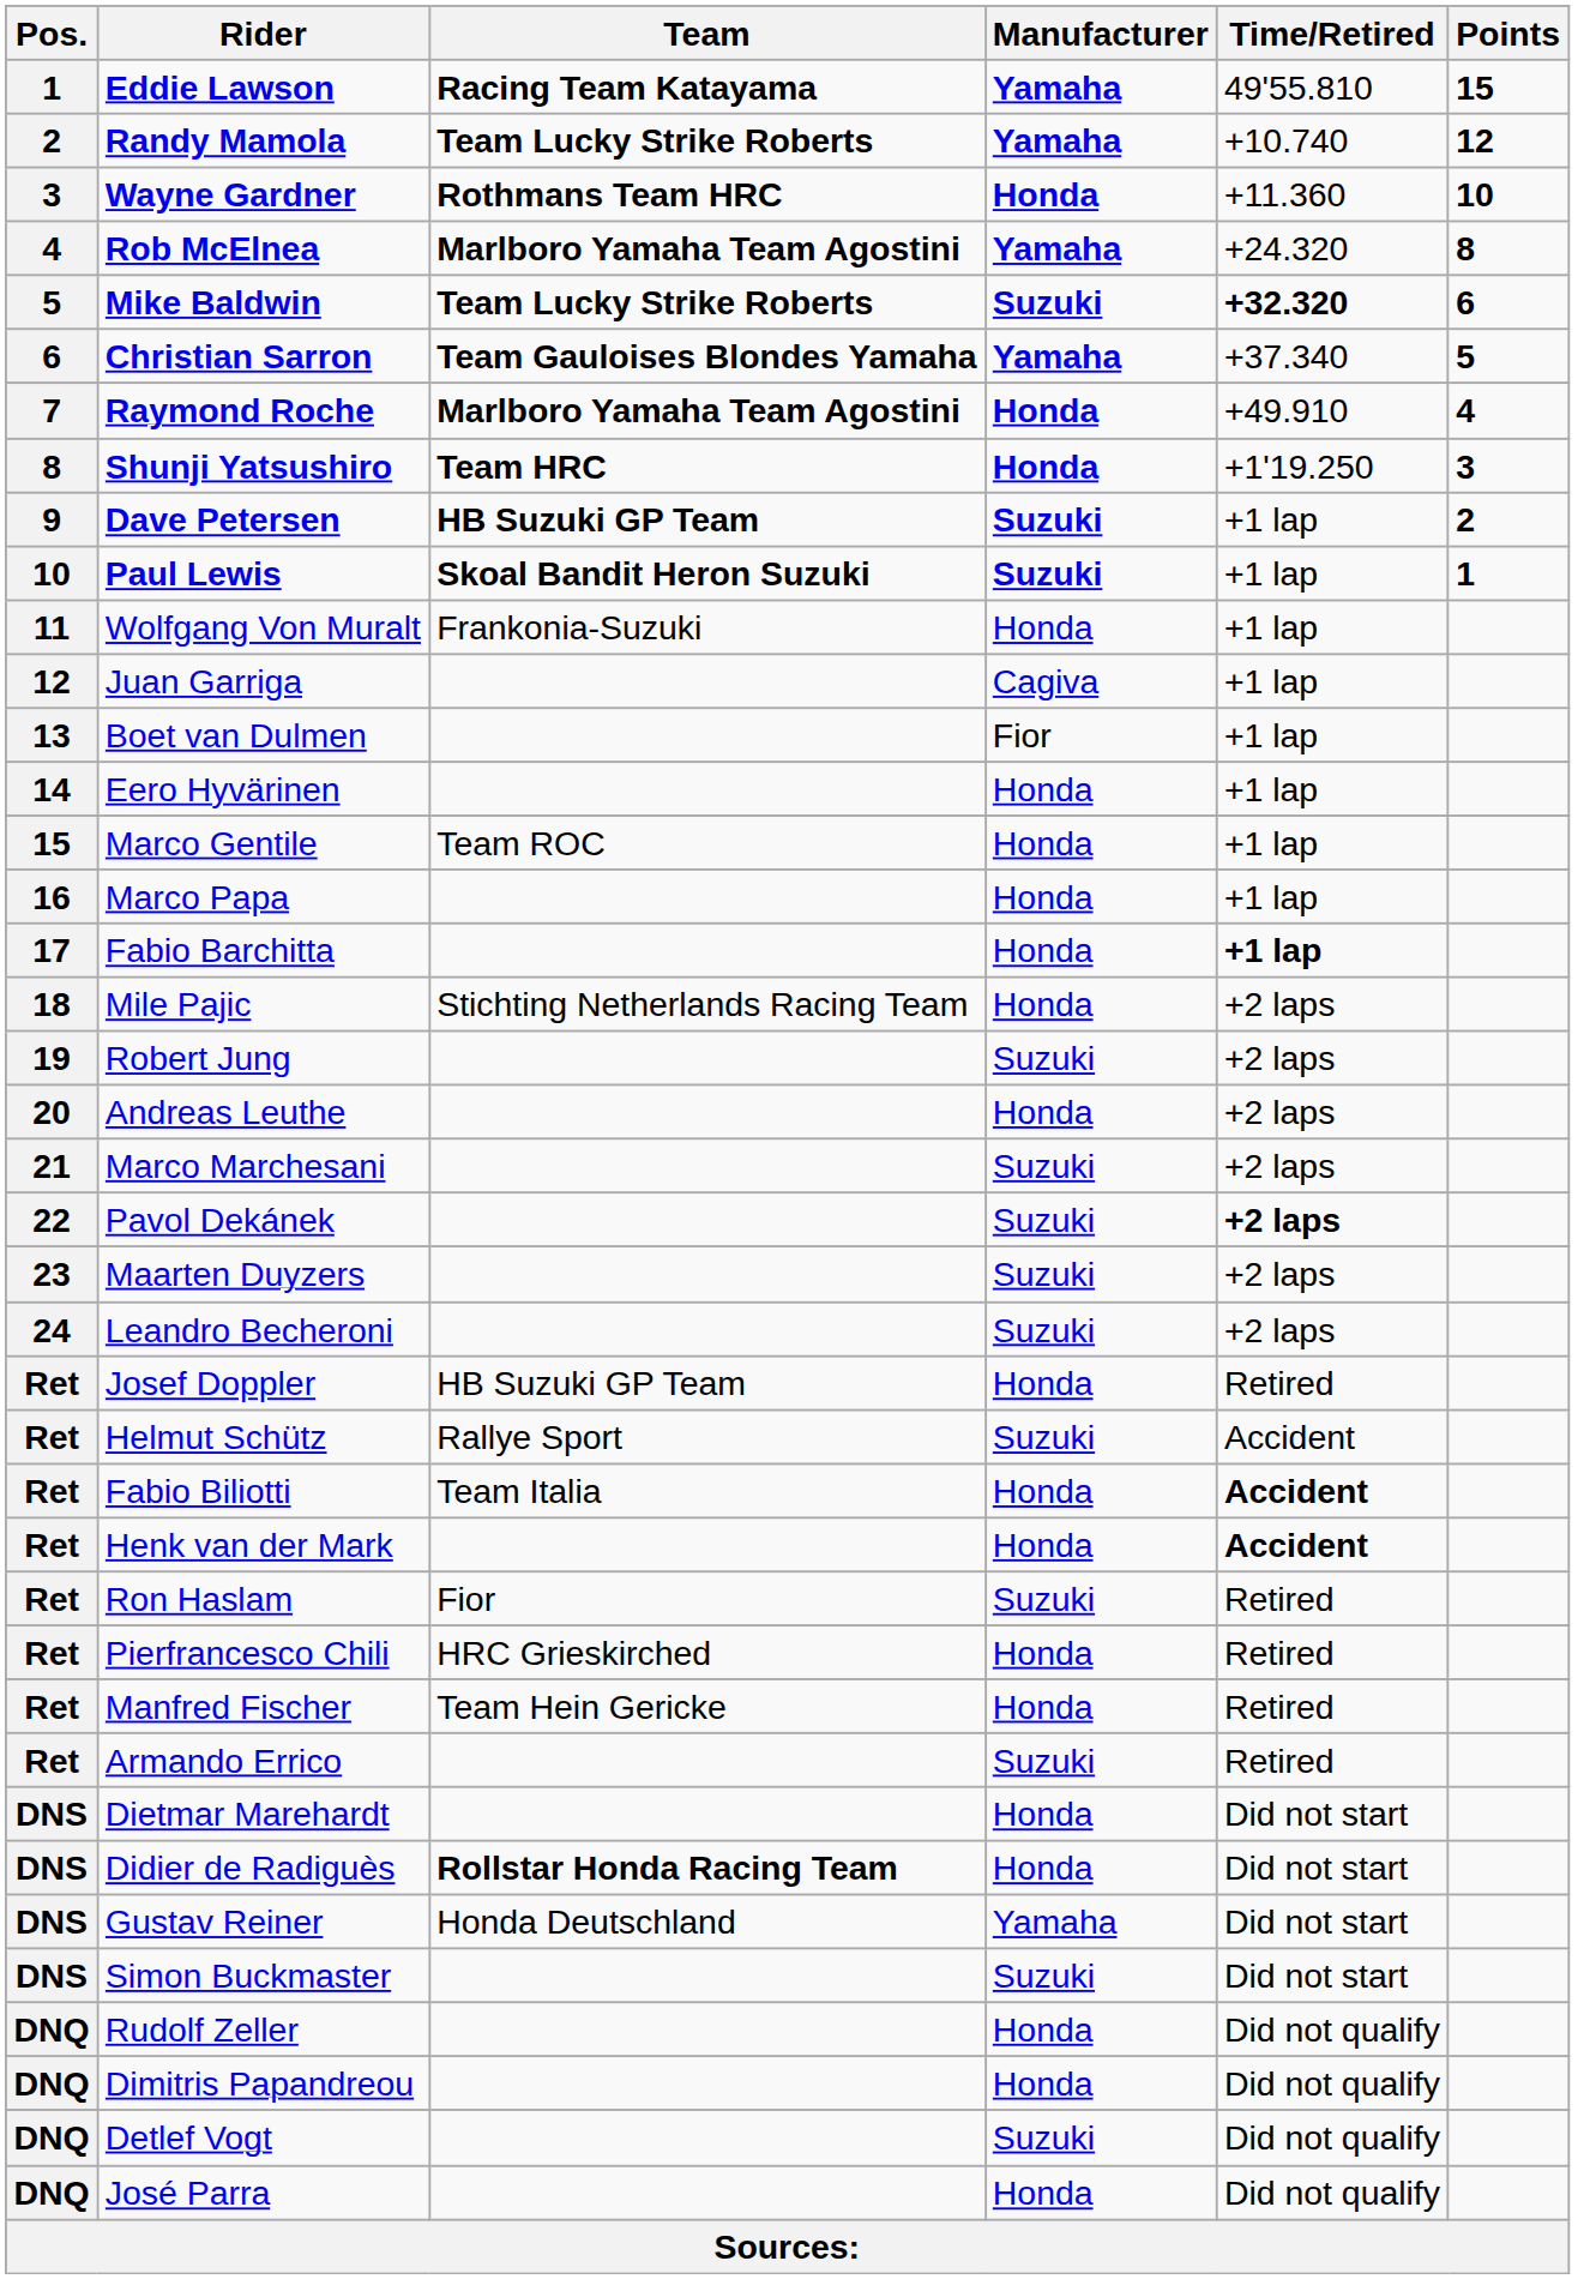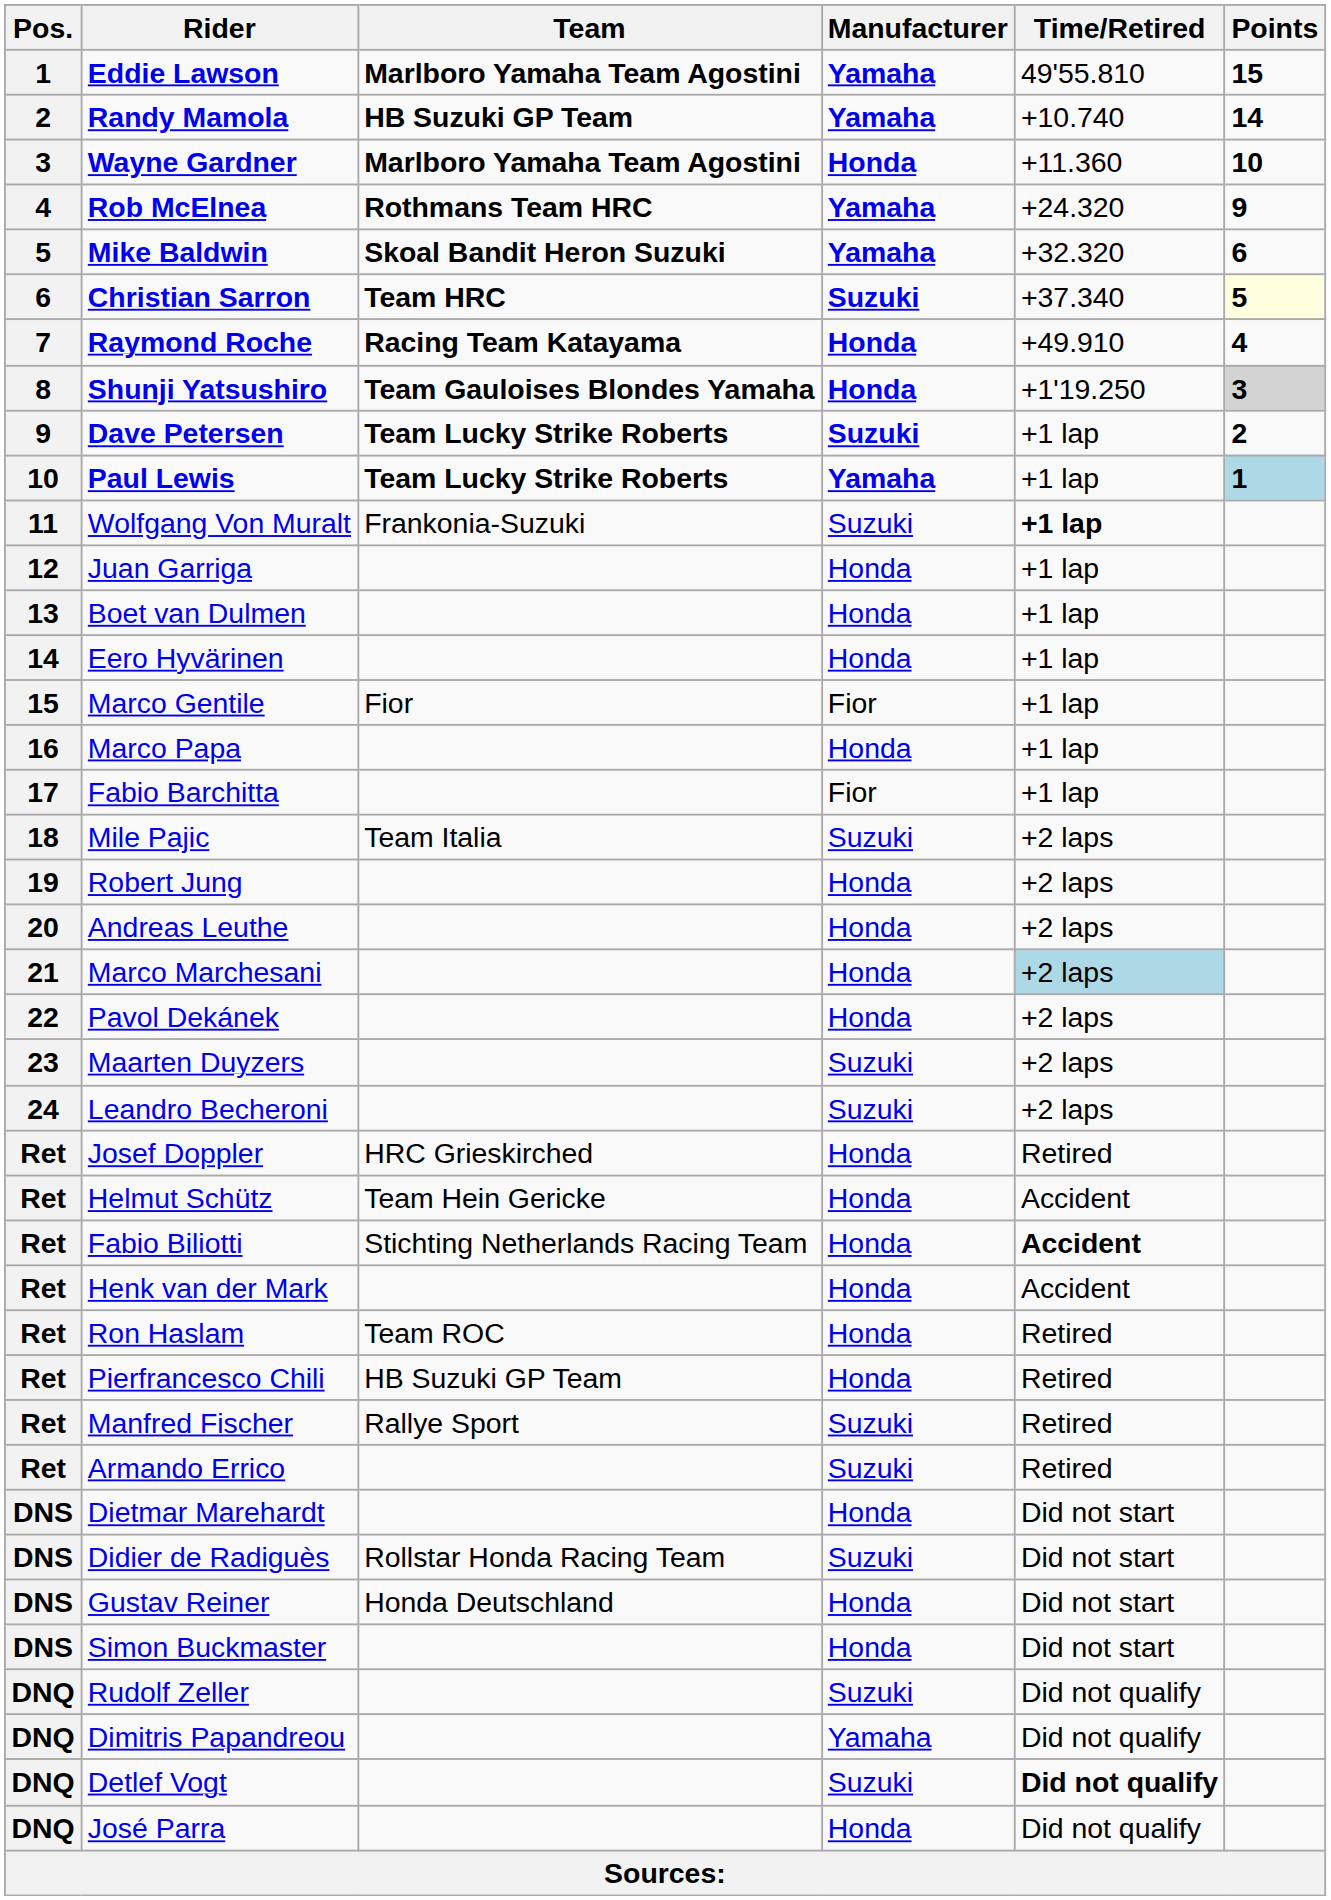 <table class="wikitable" style="font-size: 95%;">
 <tr>
 <th>Pos.</th>
 <th>Rider</th>
 <th>Team</th>
 <th>Manufacturer</th>
 <th>Time/Retired</th>
 <th>Points</th>
 </tr>
 <tr>
 <th>1</th>
 <td> <strong><a href='#'>Eddie Lawson</a></strong></td>
-<td><strong>Racing Team Katayama</strong></td>
+<td><strong>Marlboro Yamaha Team Agostini</strong></td>
 <td><strong><a href='#'>Yamaha</a></strong></td>
 <td>49'55.810</td>
 <td><strong>15</strong></td>
 </tr>
 <tr>
 <th>2</th>
 <td> <strong><a href='#'>Randy Mamola</a></strong></td>
-<td><strong>Team Lucky Strike Roberts</strong></td>
+<td><strong>HB Suzuki GP Team</strong></td>
 <td><strong><a href='#'>Yamaha</a></strong></td>
 <td>+10.740</td>
-<td><strong>12</strong></td>
+<td><strong>14</strong></td>
 </tr>
 <tr>
 <th>3</th>
 <td> <strong><a href='#'>Wayne Gardner</a></strong></td>
-<td><strong>Rothmans Team HRC</strong></td>
+<td><strong>Marlboro Yamaha Team Agostini</strong></td>
 <td><strong><a href='#'>Honda</a></strong></td>
 <td>+11.360</td>
 <td><strong>10</strong></td>
 </tr>
 <tr>
 <th>4</th>
 <td> <strong><a href='#'>Rob McElnea</a></strong></td>
-<td><strong>Marlboro Yamaha Team Agostini</strong></td>
+<td><strong>Rothmans Team HRC</strong></td>
 <td><strong><a href='#'>Yamaha</a></strong></td>
 <td>+24.320</td>
-<td><strong>8</strong></td>
+<td><strong>9</strong></td>
 </tr>
 <tr>
 <th>5</th>
 <td> <strong><a href='#'>Mike Baldwin</a></strong></td>
-<td><strong>Team Lucky Strike Roberts</strong></td>
-<td><strong><a href='#'>Suzuki</a></strong></td>
-<td><strong>+32.320</strong></td>
+<td><strong>Skoal Bandit Heron Suzuki</strong></td>
+<td><strong><a href='#'>Yamaha</a></strong></td>
+<td>+32.320</td>
 <td><strong>6</strong></td>
 </tr>
 <tr>
 <th>6</th>
 <td> <strong><a href='#'>Christian Sarron</a></strong></td>
-<td><strong>Team Gauloises Blondes Yamaha</strong></td>
-<td><strong><a href='#'>Yamaha</a></strong></td>
+<td><strong>Team HRC</strong></td>
+<td><strong><a href='#'>Suzuki</a></strong></td>
 <td>+37.340</td>
-<td><strong>5</strong></td>
+<td style="background: lightyellow;"><strong>5</strong></td>
 </tr>
 <tr>
 <th>7</th>
 <td> <strong><a href='#'>Raymond Roche</a></strong></td>
-<td><strong>Marlboro Yamaha Team Agostini</strong></td>
+<td><strong>Racing Team Katayama</strong></td>
 <td><strong><a href='#'>Honda</a></strong></td>
 <td>+49.910</td>
 <td><strong>4</strong></td>
 </tr>
 <tr>
 <th>8</th>
 <td> <strong><a href='#'>Shunji Yatsushiro</a></strong></td>
-<td><strong>Team HRC</strong></td>
+<td><strong>Team Gauloises Blondes Yamaha</strong></td>
 <td><strong><a href='#'>Honda</a></strong></td>
 <td>+1'19.250</td>
-<td><strong>3</strong></td>
+<td style="background: lightgrey;"><strong>3</strong></td>
 </tr>
 <tr>
 <th>9</th>
 <td> <strong><a href='#'>Dave Petersen</a></strong></td>
-<td><strong>HB Suzuki GP Team</strong></td>
+<td><strong>Team Lucky Strike Roberts</strong></td>
 <td><strong><a href='#'>Suzuki</a></strong></td>
 <td>+1 lap</td>
 <td><strong>2</strong></td>
 </tr>
 <tr>
 <th>10</th>
 <td> <strong><a href='#'>Paul Lewis</a></strong></td>
-<td><strong>Skoal Bandit Heron Suzuki</strong></td>
-<td><strong><a href='#'>Suzuki</a></strong></td>
+<td><strong>Team Lucky Strike Roberts</strong></td>
+<td><strong><a href='#'>Yamaha</a></strong></td>
 <td>+1 lap</td>
-<td><strong>1</strong></td>
+<td style="background: lightblue;"><strong>1</strong></td>
 </tr>
 <tr>
 <th>11</th>
 <td> <a href='#'>Wolfgang Von Muralt</a></td>
 <td>Frankonia-Suzuki</td>
-<td><a href='#'>Honda</a></td>
-<td>+1 lap</td>
+<td><a href='#'>Suzuki</a></td>
+<td><strong>+1 lap</strong></td>
 <td></td>
 </tr>
 <tr>
 <th>12</th>
 <td> <a href='#'>Juan Garriga</a></td>
 <td></td>
-<td><a href='#'>Cagiva</a></td>
+<td><a href='#'>Honda</a></td>
 <td>+1 lap</td>
 <td></td>
 </tr>
 <tr>
 <th>13</th>
 <td> <a href='#'>Boet van Dulmen</a></td>
 <td></td>
-<td>Fior</td>
+<td><a href='#'>Honda</a></td>
 <td>+1 lap</td>
 <td></td>
 </tr>
 <tr>
 <th>14</th>
 <td> <a href='#'>Eero Hyvärinen</a></td>
 <td></td>
 <td><a href='#'>Honda</a></td>
 <td>+1 lap</td>
 <td></td>
 </tr>
 <tr>
 <th>15</th>
 <td> <a href='#'>Marco Gentile</a></td>
-<td>Team ROC</td>
-<td><a href='#'>Honda</a></td>
+<td>Fior</td>
+<td>Fior</td>
 <td>+1 lap</td>
 <td></td>
 </tr>
 <tr>
 <th>16</th>
 <td> <a href='#'>Marco Papa</a></td>
 <td></td>
 <td><a href='#'>Honda</a></td>
 <td>+1 lap</td>
 <td></td>
 </tr>
 <tr>
 <th>17</th>
 <td> <a href='#'>Fabio Barchitta</a></td>
 <td></td>
-<td><a href='#'>Honda</a></td>
-<td><strong>+1 lap</strong></td>
+<td>Fior</td>
+<td>+1 lap</td>
 <td></td>
 </tr>
 <tr>
 <th>18</th>
 <td> <a href='#'>Mile Pajic</a></td>
-<td>Stichting Netherlands Racing Team</td>
-<td><a href='#'>Honda</a></td>
+<td>Team Italia</td>
+<td><a href='#'>Suzuki</a></td>
 <td>+2 laps</td>
 <td></td>
 </tr>
 <tr>
 <th>19</th>
 <td> <a href='#'>Robert Jung</a></td>
 <td></td>
-<td><a href='#'>Suzuki</a></td>
+<td><a href='#'>Honda</a></td>
 <td>+2 laps</td>
 <td></td>
 </tr>
 <tr>
 <th>20</th>
 <td> <a href='#'>Andreas Leuthe</a></td>
 <td></td>
 <td><a href='#'>Honda</a></td>
 <td>+2 laps</td>
 <td></td>
 </tr>
 <tr>
 <th>21</th>
 <td> <a href='#'>Marco Marchesani</a></td>
 <td></td>
-<td><a href='#'>Suzuki</a></td>
-<td>+2 laps</td>
+<td><a href='#'>Honda</a></td>
+<td style="background: lightblue;">+2 laps</td>
 <td></td>
 </tr>
 <tr>
 <th>22</th>
 <td> <a href='#'>Pavol Dekánek</a></td>
 <td></td>
-<td><a href='#'>Suzuki</a></td>
-<td><strong>+2 laps</strong></td>
+<td><a href='#'>Honda</a></td>
+<td>+2 laps</td>
 <td></td>
 </tr>
 <tr>
 <th>23</th>
 <td> <a href='#'>Maarten Duyzers</a></td>
 <td></td>
 <td><a href='#'>Suzuki</a></td>
 <td>+2 laps</td>
 <td></td>
 </tr>
 <tr>
 <th>24</th>
 <td> <a href='#'>Leandro Becheroni</a></td>
 <td></td>
 <td><a href='#'>Suzuki</a></td>
 <td>+2 laps</td>
 <td></td>
 </tr>
 <tr>
 <th>Ret</th>
 <td> <a href='#'>Josef Doppler</a></td>
-<td>HB Suzuki GP Team</td>
+<td>HRC Grieskirched</td>
 <td><a href='#'>Honda</a></td>
 <td>Retired</td>
 <td></td>
 </tr>
 <tr>
 <th>Ret</th>
 <td> <a href='#'>Helmut Schütz</a></td>
-<td>Rallye Sport</td>
-<td><a href='#'>Suzuki</a></td>
+<td>Team Hein Gericke</td>
+<td><a href='#'>Honda</a></td>
 <td>Accident</td>
 <td></td>
 </tr>
 <tr>
 <th>Ret</th>
 <td> <a href='#'>Fabio Biliotti</a></td>
-<td>Team Italia</td>
+<td>Stichting Netherlands Racing Team</td>
 <td><a href='#'>Honda</a></td>
 <td><strong>Accident</strong></td>
 <td></td>
 </tr>
 <tr>
 <th>Ret</th>
 <td> <a href='#'>Henk van der Mark</a></td>
 <td></td>
 <td><a href='#'>Honda</a></td>
-<td><strong>Accident</strong></td>
+<td>Accident</td>
 <td></td>
 </tr>
 <tr>
 <th>Ret</th>
 <td> <a href='#'>Ron Haslam</a></td>
-<td>Fior</td>
-<td><a href='#'>Suzuki</a></td>
+<td>Team ROC</td>
+<td><a href='#'>Honda</a></td>
 <td>Retired</td>
 <td></td>
 </tr>
 <tr>
 <th>Ret</th>
 <td> <a href='#'>Pierfrancesco Chili</a></td>
-<td>HRC Grieskirched</td>
+<td>HB Suzuki GP Team</td>
 <td><a href='#'>Honda</a></td>
 <td>Retired</td>
 <td></td>
 </tr>
 <tr>
 <th>Ret</th>
 <td> <a href='#'>Manfred Fischer</a></td>
-<td>Team Hein Gericke</td>
-<td><a href='#'>Honda</a></td>
+<td>Rallye Sport</td>
+<td><a href='#'>Suzuki</a></td>
 <td>Retired</td>
 <td></td>
 </tr>
 <tr>
 <th>Ret</th>
 <td> <a href='#'>Armando Errico</a></td>
 <td></td>
 <td><a href='#'>Suzuki</a></td>
 <td>Retired</td>
 <td></td>
 </tr>
 <tr>
 <th>DNS</th>
 <td> <a href='#'>Dietmar Marehardt</a></td>
 <td></td>
 <td><a href='#'>Honda</a></td>
 <td>Did not start</td>
 <td></td>
 </tr>
 <tr>
 <th>DNS</th>
 <td> <a href='#'>Didier de Radiguès</a></td>
-<td><strong>Rollstar Honda Racing Team</strong></td>
-<td><a href='#'>Honda</a></td>
+<td>Rollstar Honda Racing Team</td>
+<td><a href='#'>Suzuki</a></td>
 <td>Did not start</td>
 <td></td>
 </tr>
 <tr>
 <th>DNS</th>
 <td> <a href='#'>Gustav Reiner</a></td>
 <td>Honda Deutschland</td>
-<td><a href='#'>Yamaha</a></td>
+<td><a href='#'>Honda</a></td>
 <td>Did not start</td>
 <td></td>
 </tr>
 <tr>
 <th>DNS</th>
 <td> <a href='#'>Simon Buckmaster</a></td>
 <td></td>
-<td><a href='#'>Suzuki</a></td>
+<td><a href='#'>Honda</a></td>
 <td>Did not start</td>
 <td></td>
 </tr>
 <tr>
 <th>DNQ</th>
 <td> <a href='#'>Rudolf Zeller</a></td>
 <td></td>
-<td><a href='#'>Honda</a></td>
+<td><a href='#'>Suzuki</a></td>
 <td>Did not qualify</td>
 <td></td>
 </tr>
 <tr>
 <th>DNQ</th>
 <td> <a href='#'>Dimitris Papandreou</a></td>
 <td></td>
-<td><a href='#'>Honda</a></td>
+<td><a href='#'>Yamaha</a></td>
 <td>Did not qualify</td>
 <td></td>
 </tr>
 <tr>
 <th>DNQ</th>
 <td> <a href='#'>Detlef Vogt</a></td>
 <td></td>
 <td><a href='#'>Suzuki</a></td>
-<td>Did not qualify</td>
+<td><strong>Did not qualify</strong></td>
 <td></td>
 </tr>
 <tr>
 <th>DNQ</th>
 <td> <a href='#'>José Parra</a></td>
 <td></td>
 <td><a href='#'>Honda</a></td>
 <td>Did not qualify</td>
 <td></td>
 </tr>
 <tr>
 <th colspan=8>Sources: </th>
 </tr>
 </table>
